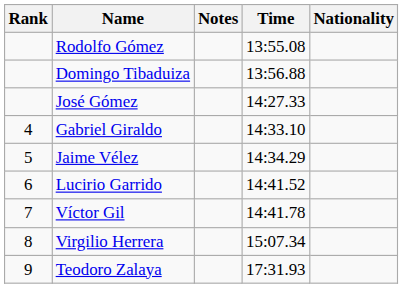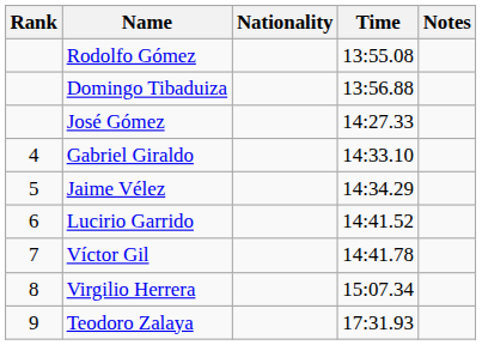 <table class="wikitable sortable" style="text-align:center;font-size:95%">
 <tr>
 <th>Rank</th>
 <th>Name</th>
+<th>Nationality</th>
+<th>Time</th>
 <th>Notes</th>
-<th>Time</th>
-<th>Nationality</th>
 </tr>
 <tr>
 <td></td>
 <td align=left><a href='#'>Rodolfo Gómez</a></td>
+<td align=left></td>
+<td>13:55.08</td>
 <td></td>
-<td>13:55.08</td>
-<td align=left></td>
 </tr>
 <tr>
 <td></td>
 <td align=left><a href='#'>Domingo Tibaduiza</a></td>
+<td align=left></td>
+<td>13:56.88</td>
 <td></td>
-<td>13:56.88</td>
-<td align=left></td>
 </tr>
 <tr>
 <td></td>
 <td align=left><a href='#'>José Gómez</a></td>
+<td align=left></td>
+<td>14:27.33</td>
 <td></td>
-<td>14:27.33</td>
-<td align=left></td>
 </tr>
 <tr>
 <td>4</td>
 <td align=left><a href='#'>Gabriel Giraldo</a></td>
+<td align=left></td>
+<td>14:33.10</td>
 <td></td>
-<td>14:33.10</td>
-<td align=left></td>
 </tr>
 <tr>
 <td>5</td>
 <td align=left><a href='#'>Jaime Vélez</a></td>
+<td align=left></td>
+<td>14:34.29</td>
 <td></td>
-<td>14:34.29</td>
-<td align=left></td>
 </tr>
 <tr>
 <td>6</td>
 <td align=left><a href='#'>Lucirio Garrido</a></td>
+<td align=left></td>
+<td>14:41.52</td>
 <td></td>
-<td>14:41.52</td>
-<td align=left></td>
 </tr>
 <tr>
 <td>7</td>
 <td align=left><a href='#'>Víctor Gil</a></td>
+<td align=left></td>
+<td>14:41.78</td>
 <td></td>
-<td>14:41.78</td>
-<td align=left></td>
 </tr>
 <tr>
 <td>8</td>
 <td align=left><a href='#'>Virgilio Herrera</a></td>
+<td align=left></td>
+<td>15:07.34</td>
 <td></td>
-<td>15:07.34</td>
-<td align=left></td>
 </tr>
 <tr>
 <td>9</td>
 <td align=left><a href='#'>Teodoro Zalaya</a></td>
+<td align=left></td>
+<td>17:31.93</td>
 <td></td>
-<td>17:31.93</td>
-<td align=left></td>
 </tr>
 </table>
